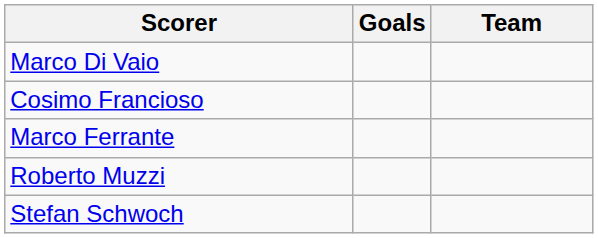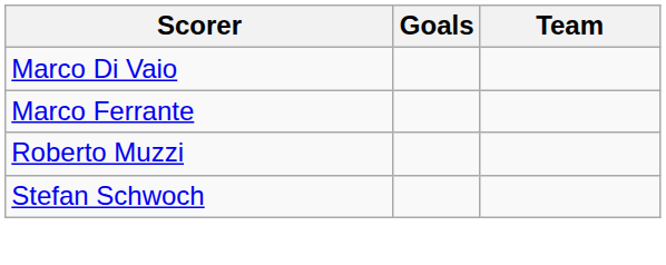 <table class="wikitable">
 <tr>
 <th width=225>Scorer</th>
 <th width=30>Goals</th>
 <th width=100>Team</th>
 </tr>
 <tr>
 <td> <a href='#'>Marco Di Vaio</a></td>
-<td></td>
-<td></td>
-</tr>
-<tr>
-<td> <a href='#'>Cosimo Francioso</a></td>
 <td></td>
 <td></td>
 </tr>
 <tr>
 <td> <a href='#'>Marco Ferrante</a></td>
 <td></td>
 <td></td>
 </tr>
 <tr>
 <td> <a href='#'>Roberto Muzzi</a></td>
 <td></td>
 <td></td>
 </tr>
 <tr>
 <td> <a href='#'>Stefan Schwoch</a></td>
 <td></td>
 <td></td>
 </tr>
 </table>
